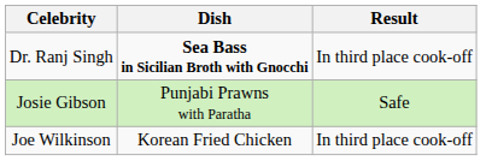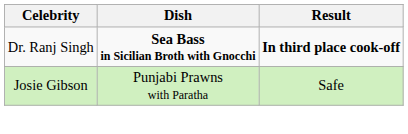 <table class="wikitable" style="text-align:center;">
 <tr>
 <th>Celebrity</th>
 <th>Dish</th>
 <th>Result</th>
 </tr>
 <tr>
 <td>Dr. Ranj Singh</td>
 <td><strong>Sea Bass<br><small>in Sicilian Broth with Gnocchi</small></strong></td>
-<td>In third place cook-off</td>
+<td><strong>In third place cook-off</strong></td>
 </tr>
 <tr>
 <td style="background:#d0f0c0;">Josie Gibson</td>
 <td style="background:#d0f0c0;">Punjabi Prawns<br><small>with Paratha</small></td>
 <td style="background:#d0f0c0;">Safe</td>
 </tr>
-<tr>
-<td>Joe Wilkinson</td>
-<td>Korean Fried Chicken</td>
-<td>In third place cook-off</td>
-</tr>
 </table>
